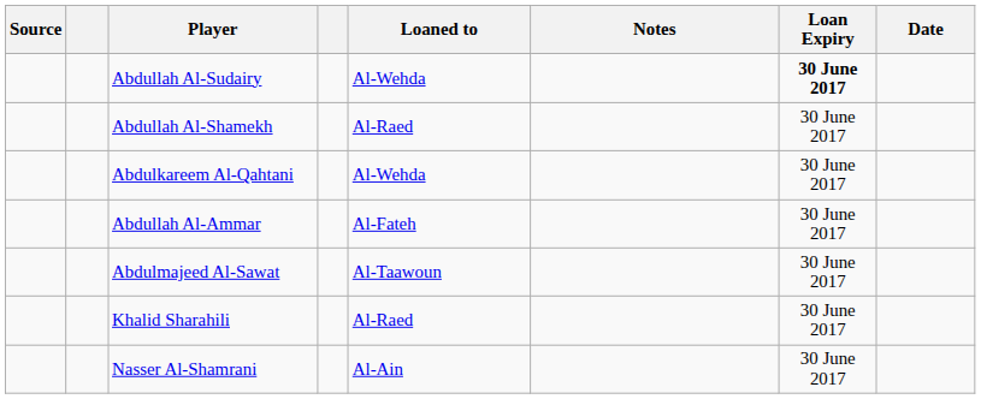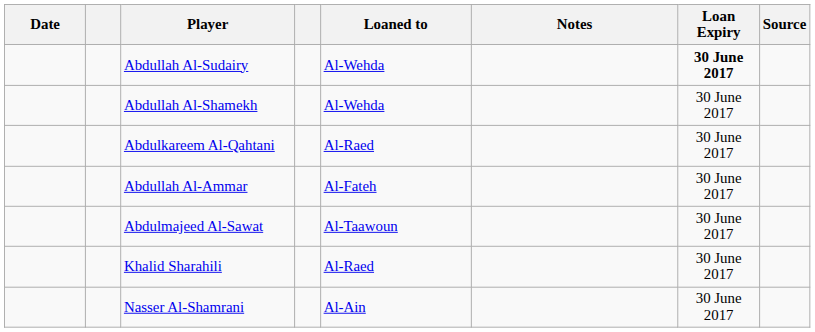 <table class="wikitable sortable">
 <tr>
-<th style="width:20px;">Source</th>
+<th style="width:80px;">Date</th>
 <th style="width:30px;"></th>
 <th style="width:180px;">Player</th>
 <th style="width:20px;"></th>
 <th style="width:155px;">Loaned to</th>
 <th style="width:215px;" class="unsortable">Notes</th>
 <th style="width:80px;">Loan Expiry</th>
-<th style="width:80px;">Date</th>
+<th style="width:20px;">Source</th>
 </tr>
 <tr>
 <td></td>
 <td align=center></td>
 <td> <a href='#'>Abdullah Al-Sudairy</a></td>
 <td align=center></td>
 <td> <a href='#'>Al-Wehda</a></td>
 <td></td>
 <td align=center><strong>30 June 2017</strong></td>
 <td></td>
 </tr>
 <tr>
 <td></td>
 <td align=center></td>
 <td> <a href='#'>Abdullah Al-Shamekh</a></td>
 <td align=center></td>
-<td> <a href='#'>Al-Raed</a></td>
+<td> <a href='#'>Al-Wehda</a></td>
 <td></td>
 <td align=center>30 June 2017</td>
 <td></td>
 </tr>
 <tr>
 <td></td>
 <td align=center></td>
 <td> <a href='#'>Abdulkareem Al-Qahtani</a></td>
 <td align=center></td>
-<td> <a href='#'>Al-Wehda</a></td>
+<td> <a href='#'>Al-Raed</a></td>
 <td></td>
 <td align=center>30 June 2017</td>
 <td></td>
 </tr>
 <tr>
 <td></td>
 <td align=center></td>
 <td> <a href='#'>Abdullah Al-Ammar</a></td>
 <td align=center></td>
 <td> <a href='#'>Al-Fateh</a></td>
 <td></td>
 <td align=center>30 June 2017</td>
 <td></td>
 </tr>
 <tr>
 <td></td>
 <td align=center></td>
 <td> <a href='#'>Abdulmajeed Al-Sawat</a></td>
 <td align=center></td>
 <td> <a href='#'>Al-Taawoun</a></td>
 <td></td>
 <td align=center>30 June 2017</td>
 <td></td>
 </tr>
 <tr>
 <td></td>
 <td align=center></td>
 <td> <a href='#'>Khalid Sharahili</a></td>
 <td align=center></td>
 <td> <a href='#'>Al-Raed</a></td>
 <td></td>
 <td align=center>30 June 2017</td>
 <td></td>
 </tr>
 <tr>
 <td></td>
 <td align=center></td>
 <td> <a href='#'>Nasser Al-Shamrani</a></td>
 <td align=center></td>
 <td> <a href='#'>Al-Ain</a></td>
 <td></td>
 <td align=center>30 June 2017</td>
 <td></td>
 </tr>
 </table>
